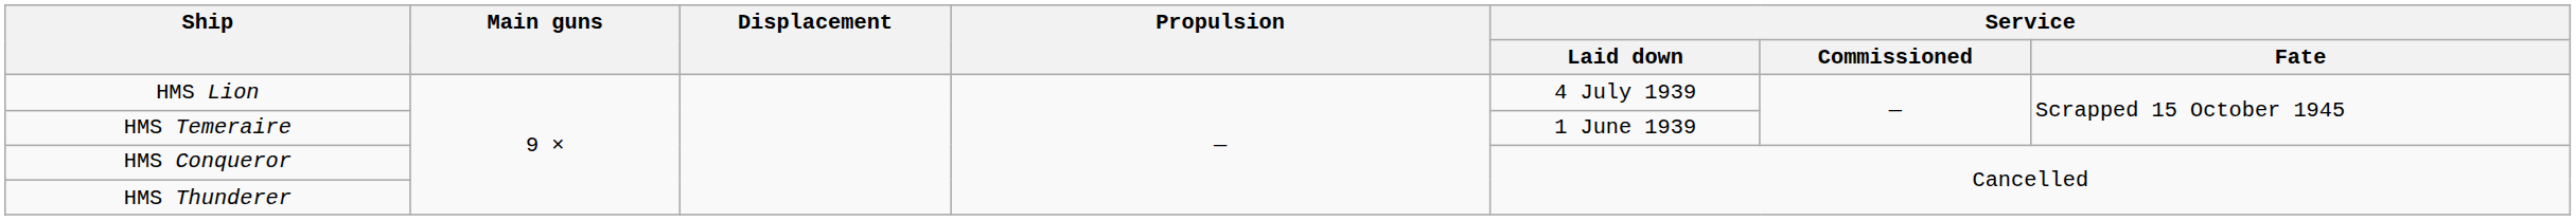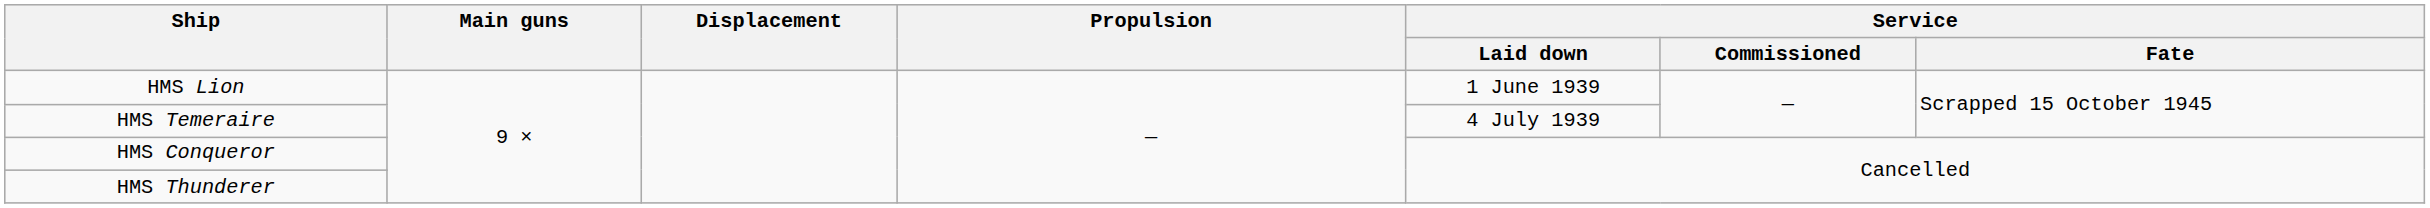 <table class="wikitable" style="width:98%;">
 <tr valign="top"|- valign="top">
 <th style="width:15%; text-align:center;" rowspan="2">Ship</th>
 <th style="width:10%; text-align:center;" rowspan="2">Main guns</th>
 <th style="width:10%; text-align:center;" rowspan="2">Displacement</th>
 <th style="width:20%; text-align:center;" rowspan="2">Propulsion</th>
 <th style="width:40%; text-align:center;" colspan="3">Service</th>
 </tr>
 <tr valign="top">
 <th style="width:10%; text-align:center;">Laid down</th>
 <th style="width:10%; text-align:center;">Commissioned</th>
 <th style="width:20%; text-align:center;">Fate</th>
 </tr>
 <tr valign="center">
 <td align= center>HMS <em>Lion</em></td>
 <td style="text-align:center;" rowspan=4>9 × </td>
 <td style="text-align:center;" rowspan=4></td>
 <td align= center rowspan=4>—</td>
-<td style="text-align:center;">4 July 1939</td>
+<td style="text-align:center;">1 June 1939</td>
 <td style="text-align:center;" rowspan=2>—</td>
 <td align= left; rowspan=2>Scrapped 15 October 1945</td>
 </tr>
 <tr valign="center">
 <td align= center>HMS <em>Temeraire</em></td>
-<td style="text-align:center;">1 June 1939</td>
+<td style="text-align:center;">4 July 1939</td>
 </tr>
 <tr valign="center">
 <td align= center>HMS <em>Conqueror</em></td>
 <td style="text-align:center;" colspan=3; rowspan=2>Cancelled</td>
 </tr>
 <tr valign="center">
 <td align= center>HMS <em>Thunderer</em></td>
 </tr>
 </table>
